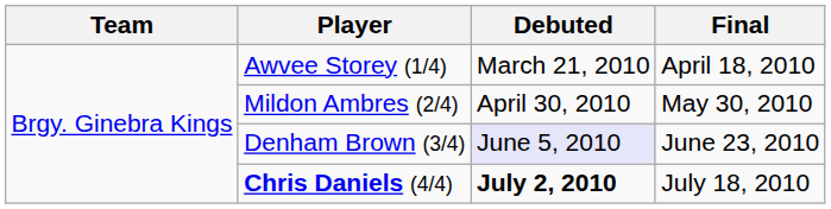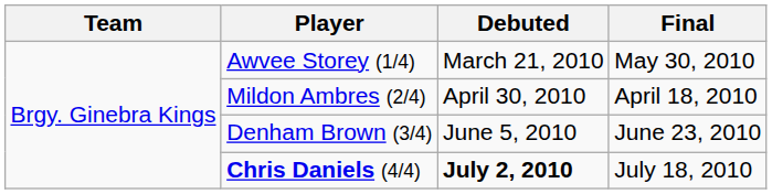 <table class=wikitable>
 <tr>
 <th>Team</th>
 <th>Player</th>
 <th>Debuted</th>
 <th>Final</th>
 </tr>
 <tr>
 <td rowspan=4><a href='#'>Brgy. Ginebra Kings</a></td>
 <td><a href='#'>Awvee Storey</a> <small>(1/4)</small></td>
 <td>March 21, 2010</td>
-<td>April 18, 2010</td>
+<td>May 30, 2010</td>
 </tr>
 <tr>
 <td><a href='#'>Mildon Ambres</a> <small>(2/4)</small></td>
 <td>April 30, 2010</td>
-<td>May 30, 2010</td>
+<td>April 18, 2010</td>
 </tr>
 <tr>
 <td><a href='#'>Denham Brown</a> <small>(3/4)</small></td>
-<td style="background: lavender;">June 5, 2010</td>
+<td>June 5, 2010</td>
 <td>June 23, 2010</td>
 </tr>
 <tr>
 <td><strong><a href='#'>Chris Daniels</a></strong> <small>(4/4)</small></td>
 <td><strong>July 2, 2010</strong></td>
 <td>July 18, 2010</td>
 </tr>
 </table>
